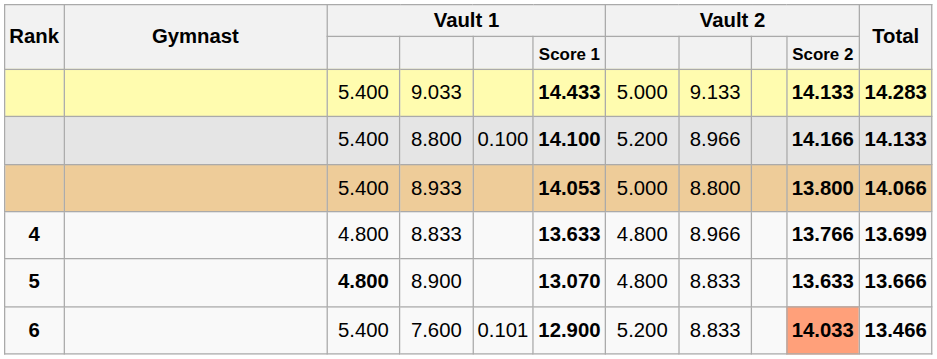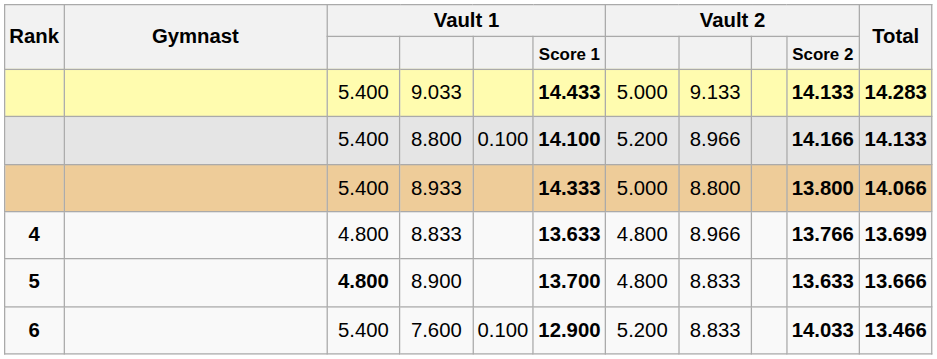 <table style="text-align:center;" class="wikitable sortable">
 <tr>
 <th style="width:15px;" rowspan="2">Rank</th>
 <th style="width:200px;" rowspan="2">Gymnast</th>
 <th colspan="4">Vault 1</th>
 <th colspan="4">Vault 2</th>
 <th style="width:50px;" rowspan="2">Total</th>
 </tr>
 <tr>
 <th style="width:50px;"><small></small></th>
 <th style="width:50px;"><small></small></th>
 <th style="width:20px;"><small></small></th>
 <th style="width:50px;"><small>Score 1</small></th>
 <th style="width:50px;"><small></small></th>
 <th style="width:50px;"><small></small></th>
 <th style="width:20px;"><small></small></th>
 <th style="width:50px;"><small>Score 2</small></th>
 </tr>
 <tr style="background:#fffcaf;">
 <td scope="row" style="text-align:center"><strong></strong></td>
 <td style="height:30px; text-align:left;"></td>
 <td>5.400</td>
 <td>9.033</td>
 <td></td>
 <td><strong>14.433</strong></td>
 <td>5.000</td>
 <td>9.133</td>
 <td></td>
 <td><strong>14.133</strong></td>
 <td><strong>14.283</strong></td>
 </tr>
 <tr style="background:#e5e5e5;">
 <td scope="row" style="text-align:center"><strong></strong></td>
 <td style="height:30px; text-align:left;"></td>
 <td>5.400</td>
 <td>8.800</td>
 <td>0.100</td>
 <td><strong>14.100</strong></td>
 <td>5.200</td>
 <td>8.966</td>
 <td></td>
 <td><strong>14.166</strong></td>
 <td><strong>14.133</strong></td>
 </tr>
 <tr style="background:#ec9;">
 <td scope="row" style="text-align:center"><strong></strong></td>
 <td style="height:30px; text-align:left;"></td>
 <td>5.400</td>
 <td>8.933</td>
 <td></td>
-<td><strong>14.053</strong></td>
+<td><strong>14.333</strong></td>
 <td>5.000</td>
 <td>8.800</td>
 <td></td>
 <td><strong>13.800</strong></td>
 <td><strong>14.066</strong></td>
 </tr>
 <tr>
 <td scope="row" style="text-align:center"><strong>4</strong></td>
 <td style="height:30px; text-align:left;"></td>
 <td>4.800</td>
 <td>8.833</td>
 <td></td>
 <td><strong>13.633</strong></td>
 <td>4.800</td>
 <td>8.966</td>
 <td></td>
 <td><strong>13.766</strong></td>
 <td><strong>13.699</strong></td>
 </tr>
 <tr>
 <td scope="row" style="text-align:center"><strong>5</strong></td>
 <td style="height:30px; text-align:left;"></td>
 <td><strong>4.800</strong></td>
 <td>8.900</td>
 <td></td>
-<td><strong>13.070</strong></td>
+<td><strong>13.700</strong></td>
 <td>4.800</td>
 <td>8.833</td>
 <td></td>
 <td><strong>13.633</strong></td>
 <td><strong>13.666</strong></td>
 </tr>
 <tr>
 <td scope="row" style="text-align:center"><strong>6</strong></td>
 <td style="height:30px; text-align:left;"></td>
 <td>5.400</td>
 <td>7.600</td>
-<td>0.101</td>
+<td>0.100</td>
 <td><strong>12.900</strong></td>
 <td>5.200</td>
 <td>8.833</td>
 <td></td>
-<td style="background: lightsalmon;"><strong>14.033</strong></td>
+<td><strong>14.033</strong></td>
 <td><strong>13.466</strong></td>
 </tr>
 </table>
